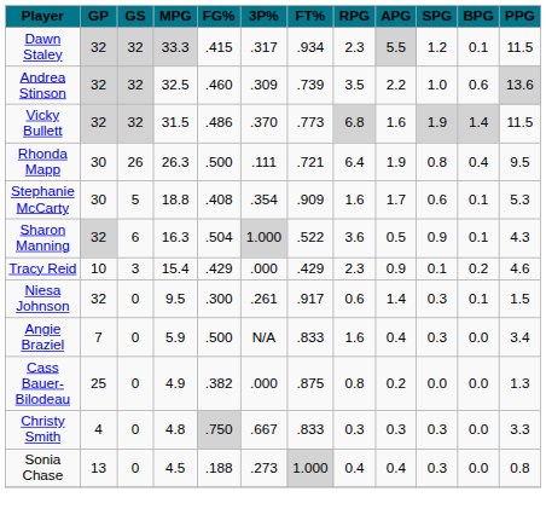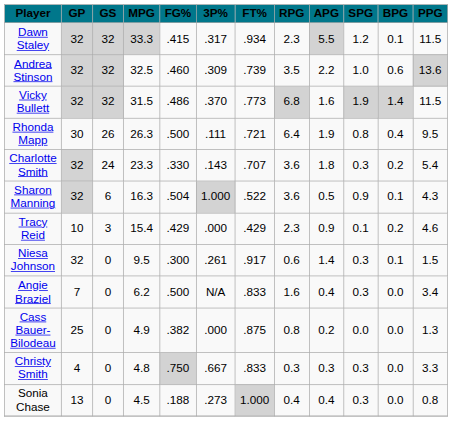 <table class="wikitable sortable" style="text-align:center;">
 <tr>
 <th style="background: #00778B" width="6%"><span>Player</span></th>
 <th style="background: #00778B" width="6%"><span>GP</span></th>
 <th style="background: #00778B" width="6%"><span>GS</span></th>
 <th style="background: #00778B" width="6%"><span>MPG</span></th>
 <th style="background: #00778B" width="6%"><span>FG%</span></th>
 <th style="background: #00778B" width="6%"><span>3P%</span></th>
 <th style="background: #00778B" width="6%"><span>FT%</span></th>
 <th style="background: #00778B" width="6%"><span>RPG</span></th>
 <th style="background: #00778B" width="5%"><span>APG</span></th>
 <th style="background: #00778B" width="6%"><span>SPG</span></th>
 <th style="background: #00778B" width="6%"><span>BPG</span></th>
 <th style="background: #00778B" width="6%"><span>PPG</span></th>
 </tr>
 <tr>
 <td><a href='#'>Dawn Staley</a></td>
 <td style="background:#D3D3D3;">32</td>
 <td style="background:#D3D3D3;">32</td>
 <td style="background:#D3D3D3;">33.3</td>
 <td>.415</td>
 <td>.317</td>
 <td>.934</td>
 <td>2.3</td>
 <td style="background:#D3D3D3;">5.5</td>
 <td>1.2</td>
 <td>0.1</td>
 <td>11.5</td>
 </tr>
 <tr>
 <td><a href='#'>Andrea Stinson</a></td>
 <td style="background:#D3D3D3;">32</td>
 <td style="background:#D3D3D3;">32</td>
 <td>32.5</td>
 <td>.460</td>
 <td>.309</td>
 <td>.739</td>
 <td>3.5</td>
 <td>2.2</td>
 <td>1.0</td>
 <td>0.6</td>
 <td style="background:#D3D3D3;">13.6</td>
 </tr>
 <tr>
 <td><a href='#'>Vicky Bullett</a></td>
 <td style="background:#D3D3D3;">32</td>
 <td style="background:#D3D3D3;">32</td>
 <td>31.5</td>
 <td>.486</td>
 <td>.370</td>
 <td>.773</td>
 <td style="background:#D3D3D3;">6.8</td>
 <td>1.6</td>
 <td style="background:#D3D3D3;">1.9</td>
 <td style="background:#D3D3D3;">1.4</td>
 <td>11.5</td>
 </tr>
 <tr>
 <td><a href='#'>Rhonda Mapp</a></td>
 <td>30</td>
 <td>26</td>
 <td>26.3</td>
 <td>.500</td>
 <td>.111</td>
 <td>.721</td>
 <td>6.4</td>
 <td>1.9</td>
 <td>0.8</td>
 <td>0.4</td>
 <td>9.5</td>
 </tr>
 <tr>
-<td><a href='#'>Stephanie McCarty</a></td>
-<td>30</td>
-<td>5</td>
-<td>18.8</td>
-<td>.408</td>
-<td>.354</td>
-<td>.909</td>
-<td>1.6</td>
-<td>1.7</td>
-<td>0.6</td>
-<td>0.1</td>
-<td>5.3</td>
+<td><a href='#'>Charlotte Smith</a></td>
+<td style="background:#D3D3D3;">32</td>
+<td>24</td>
+<td>23.3</td>
+<td>.330</td>
+<td>.143</td>
+<td>.707</td>
+<td>3.6</td>
+<td>1.8</td>
+<td>0.3</td>
+<td>0.2</td>
+<td>5.4</td>
 </tr>
 <tr>
 <td><a href='#'>Sharon Manning</a></td>
 <td style="background:#D3D3D3;">32</td>
 <td>6</td>
 <td>16.3</td>
 <td>.504</td>
 <td style="background:#D3D3D3;">1.000</td>
 <td>.522</td>
 <td>3.6</td>
 <td>0.5</td>
 <td>0.9</td>
 <td>0.1</td>
 <td>4.3</td>
 </tr>
 <tr>
 <td><a href='#'>Tracy Reid</a></td>
 <td>10</td>
 <td>3</td>
 <td>15.4</td>
 <td>.429</td>
 <td>.000</td>
 <td>.429</td>
 <td>2.3</td>
 <td>0.9</td>
 <td>0.1</td>
 <td>0.2</td>
 <td>4.6</td>
 </tr>
 <tr>
 <td><a href='#'>Niesa Johnson</a></td>
 <td>32</td>
 <td>0</td>
 <td>9.5</td>
 <td>.300</td>
 <td>.261</td>
 <td>.917</td>
 <td>0.6</td>
 <td>1.4</td>
 <td>0.3</td>
 <td>0.1</td>
 <td>1.5</td>
 </tr>
 <tr>
 <td><a href='#'>Angie Braziel</a></td>
 <td>7</td>
 <td>0</td>
-<td>5.9</td>
+<td>6.2</td>
 <td>.500</td>
 <td>N/A</td>
 <td>.833</td>
 <td>1.6</td>
 <td>0.4</td>
 <td>0.3</td>
 <td>0.0</td>
 <td>3.4</td>
 </tr>
 <tr>
 <td><a href='#'>Cass Bauer-Bilodeau</a></td>
 <td>25</td>
 <td>0</td>
 <td>4.9</td>
 <td>.382</td>
 <td>.000</td>
 <td>.875</td>
 <td>0.8</td>
 <td>0.2</td>
 <td>0.0</td>
 <td>0.0</td>
 <td>1.3</td>
 </tr>
 <tr>
 <td><a href='#'>Christy Smith</a></td>
 <td>4</td>
 <td>0</td>
 <td>4.8</td>
 <td style="background:#D3D3D3;">.750</td>
 <td>.667</td>
 <td>.833</td>
 <td>0.3</td>
 <td>0.3</td>
 <td>0.3</td>
 <td>0.0</td>
 <td>3.3</td>
 </tr>
 <tr>
 <td>Sonia Chase</td>
 <td>13</td>
 <td>0</td>
 <td>4.5</td>
 <td>.188</td>
 <td>.273</td>
 <td style="background:#D3D3D3;">1.000</td>
 <td>0.4</td>
 <td>0.4</td>
 <td>0.3</td>
 <td>0.0</td>
 <td>0.8</td>
 </tr>
 <tr>
 </tr>
 </table>
